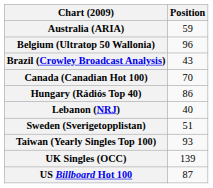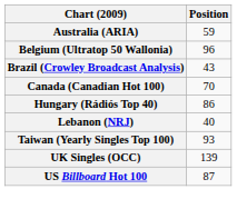 <table class="wikitable sortable plainrowheaders" style="text-align:center">
 <tr>
 <th scope="col">Chart (2009)</th>
 <th scope="col">Position</th>
 </tr>
 <tr>
 <th scope="row">Australia (ARIA)</th>
 <td>59</td>
 </tr>
 <tr>
 <th scope="row">Belgium (Ultratop 50 Wallonia)</th>
 <td>96</td>
 </tr>
 <tr>
 <th scope="row">Brazil (<a href='#'>Crowley Broadcast Analysis</a>)</th>
 <td>43</td>
 </tr>
 <tr>
 <th scope="row">Canada (Canadian Hot 100)</th>
 <td>70</td>
 </tr>
 <tr>
 <th scope="row">Hungary (Rádiós Top 40)</th>
 <td>86</td>
 </tr>
 <tr>
 <th scope="row">Lebanon (<a href='#'>NRJ</a>)</th>
 <td>40</td>
 </tr>
 <tr>
-<th scope="row">Sweden (Sverigetopplistan)</th>
-<td>51</td>
-</tr>
-<tr>
 <th scope="row">Taiwan (Yearly Singles Top 100)</th>
 <td>93</td>
 </tr>
 <tr>
 <th scope="row">UK Singles (OCC)</th>
 <td>139</td>
 </tr>
 <tr>
 <th scope="row">US <a href='#'><em>Billboard</em> Hot 100</a></th>
 <td>87</td>
 </tr>
 </table>
